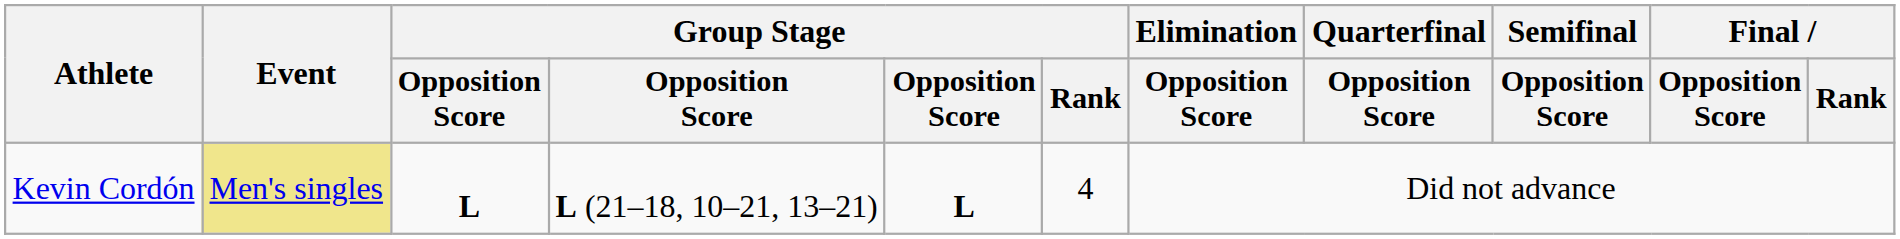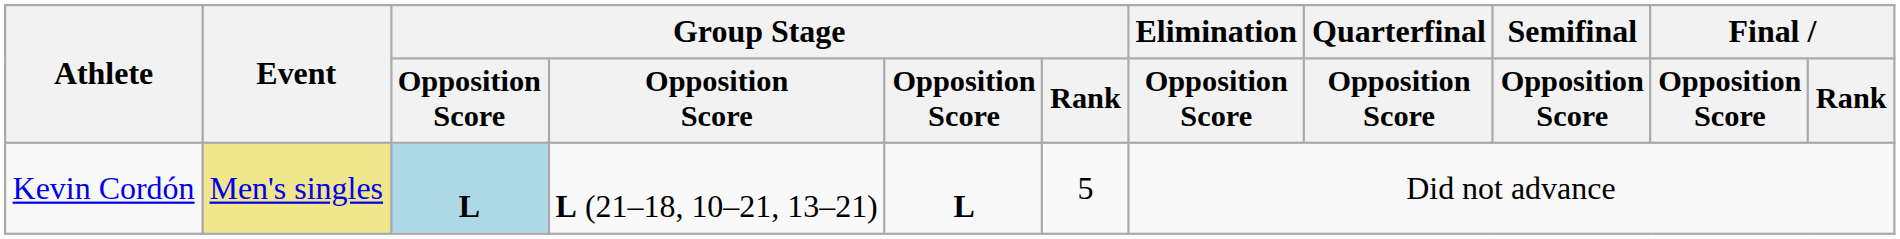 <table class="wikitable" style="font-size:90%">
 <tr>
 <th rowspan=2>Athlete</th>
 <th rowspan=2>Event</th>
 <th colspan=4>Group Stage</th>
 <th>Elimination</th>
 <th>Quarterfinal</th>
 <th>Semifinal</th>
 <th colspan=2>Final / </th>
 </tr>
 <tr style="font-size:95%">
 <th>Opposition<br>Score</th>
 <th>Opposition<br>Score</th>
 <th>Opposition<br>Score</th>
 <th>Rank</th>
 <th>Opposition<br>Score</th>
 <th>Opposition<br>Score</th>
 <th>Opposition<br>Score</th>
 <th>Opposition<br>Score</th>
 <th>Rank</th>
 </tr>
 <tr align=center>
 <td align=left><a href='#'>Kevin Cordón</a></td>
 <td align=left style="background: khaki;"><a href='#'>Men's singles</a></td>
-<td><br><strong>L</strong> </td>
+<td style="background: lightblue;"><br><strong>L</strong> </td>
 <td><br><strong>L</strong> (21–18, 10–21, 13–21)</td>
 <td><br><strong>L</strong> </td>
-<td>4</td>
+<td>5</td>
 <td colspan=5>Did not advance</td>
 </tr>
 </table>
